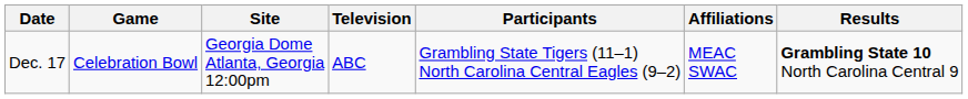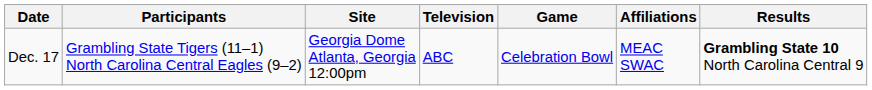 <table class="wikitable" style="font-size:90%;">
 <tr>
 <th>Date</th>
-<th>Game</th>
+<th>Participants</th>
 <th>Site</th>
 <th>Television</th>
-<th>Participants</th>
+<th>Game</th>
 <th>Affiliations</th>
 <th>Results</th>
 </tr>
 <tr>
 <td>Dec. 17</td>
-<td><a href='#'>Celebration Bowl</a></td>
+<td><a href='#'>Grambling State Tigers</a> (11–1)<br><a href='#'>North Carolina Central Eagles</a> (9–2)</td>
 <td><a href='#'>Georgia Dome</a><br><a href='#'>Atlanta, Georgia</a><br>12:00pm</td>
 <td><a href='#'>ABC</a></td>
-<td><a href='#'>Grambling State Tigers</a> (11–1)<br><a href='#'>North Carolina Central Eagles</a> (9–2)</td>
+<td><a href='#'>Celebration Bowl</a></td>
 <td><a href='#'>MEAC</a><br><a href='#'>SWAC</a></td>
 <td><strong>Grambling State 10</strong><br>North Carolina Central 9</td>
 </tr>
 </table>
